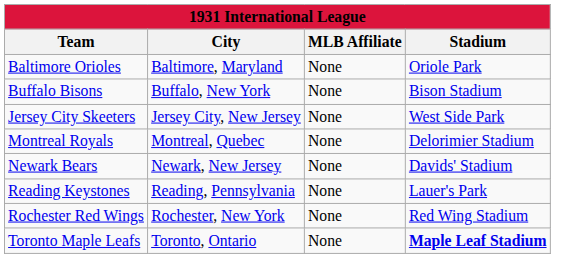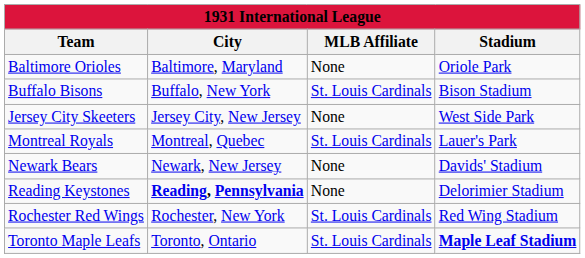 <table class="wikitable" style="width:auto">
 <tr>
 <td bgcolor="#DC143C" align="center" colspan="7"><strong><span>1931 International League</span></strong></td>
 </tr>
 <tr>
 <th>Team</th>
 <th>City</th>
 <th>MLB Affiliate</th>
 <th>Stadium</th>
 </tr>
 <tr>
 <td><a href='#'>Baltimore Orioles</a></td>
 <td><a href='#'>Baltimore</a>, <a href='#'>Maryland</a></td>
 <td>None</td>
 <td><a href='#'>Oriole Park</a></td>
 </tr>
 <tr>
 <td><a href='#'>Buffalo Bisons</a></td>
 <td><a href='#'>Buffalo</a>, <a href='#'>New York</a></td>
-<td>None</td>
+<td><a href='#'>St. Louis Cardinals</a></td>
 <td><a href='#'>Bison Stadium</a></td>
 </tr>
 <tr>
 <td><a href='#'>Jersey City Skeeters</a></td>
 <td><a href='#'>Jersey City</a>, <a href='#'>New Jersey</a></td>
 <td>None</td>
 <td><a href='#'>West Side Park</a></td>
 </tr>
 <tr>
 <td><a href='#'>Montreal Royals</a></td>
 <td><a href='#'>Montreal</a>, <a href='#'>Quebec</a></td>
-<td>None</td>
-<td><a href='#'>Delorimier Stadium</a></td>
+<td><a href='#'>St. Louis Cardinals</a></td>
+<td><a href='#'>Lauer's Park</a></td>
 </tr>
 <tr>
 <td><a href='#'>Newark Bears</a></td>
 <td><a href='#'>Newark</a>, <a href='#'>New Jersey</a></td>
 <td>None</td>
 <td><a href='#'>Davids' Stadium</a></td>
 </tr>
 <tr>
 <td><a href='#'>Reading Keystones</a></td>
-<td><a href='#'>Reading</a>, <a href='#'>Pennsylvania</a></td>
+<td><strong><a href='#'>Reading</a>, <a href='#'>Pennsylvania</a></strong></td>
 <td>None</td>
-<td><a href='#'>Lauer's Park</a></td>
+<td><a href='#'>Delorimier Stadium</a></td>
 </tr>
 <tr>
 <td><a href='#'>Rochester Red Wings</a></td>
 <td><a href='#'>Rochester</a>, <a href='#'>New York</a></td>
-<td>None</td>
+<td><a href='#'>St. Louis Cardinals</a></td>
 <td><a href='#'>Red Wing Stadium</a></td>
 </tr>
 <tr>
 <td><a href='#'>Toronto Maple Leafs</a></td>
 <td><a href='#'>Toronto</a>, <a href='#'>Ontario</a></td>
-<td>None</td>
+<td><a href='#'>St. Louis Cardinals</a></td>
 <td><strong><a href='#'>Maple Leaf Stadium</a></strong></td>
 </tr>
 </table>
